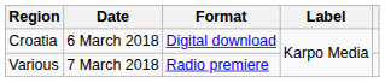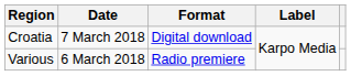 <table class=wikitable>
 <tr>
 <th>Region</th>
 <th>Date</th>
 <th>Format</th>
 <th>Label</th>
 <th></th>
 </tr>
 <tr>
 <td>Croatia</td>
-<td>6 March 2018</td>
+<td>7 March 2018</td>
 <td><a href='#'>Digital download</a></td>
 <td rowspan="2">Karpo Media</td>
 <td></td>
 </tr>
 <tr>
 <td>Various</td>
-<td>7 March 2018</td>
+<td>6 March 2018</td>
 <td><a href='#'>Radio premiere</a></td>
 <td></td>
 </tr>
 </table>
